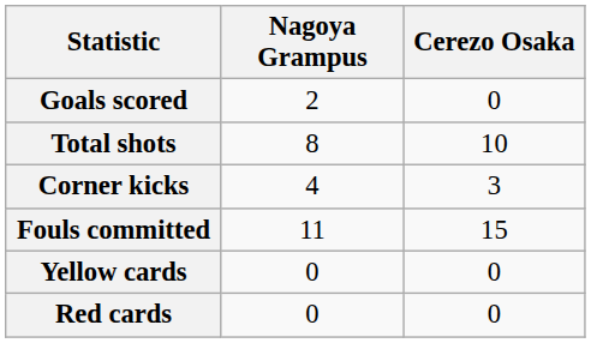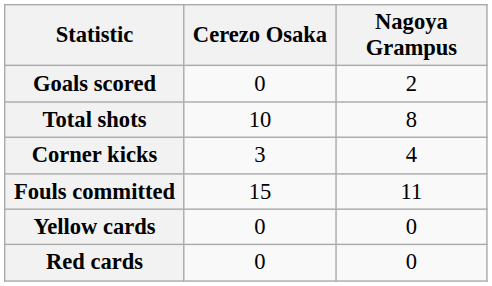 <table class="wikitable plainrowheaders" style="text-align: center">
 <tr>
 <th scope=col width=120>Statistic</th>
+<th scope=col width=100>Cerezo Osaka</th>
 <th scope=col width=100>Nagoya Grampus</th>
-<th scope=col width=100>Cerezo Osaka</th>
 </tr>
 <tr>
 <th scope=row>Goals scored</th>
+<td>0</td>
 <td>2</td>
-<td>0</td>
 </tr>
 <tr>
 <th scope=row>Total shots</th>
+<td>10</td>
 <td>8</td>
-<td>10</td>
 </tr>
 <tr>
 <th scope=row>Corner kicks</th>
+<td>3</td>
 <td>4</td>
-<td>3</td>
 </tr>
 <tr>
 <th scope=row>Fouls committed</th>
+<td>15</td>
 <td>11</td>
-<td>15</td>
 </tr>
 <tr>
 <th scope=row>Yellow cards</th>
 <td>0</td>
 <td>0</td>
 </tr>
 <tr>
 <th scope=row>Red cards</th>
 <td>0</td>
 <td>0</td>
 </tr>
 </table>
